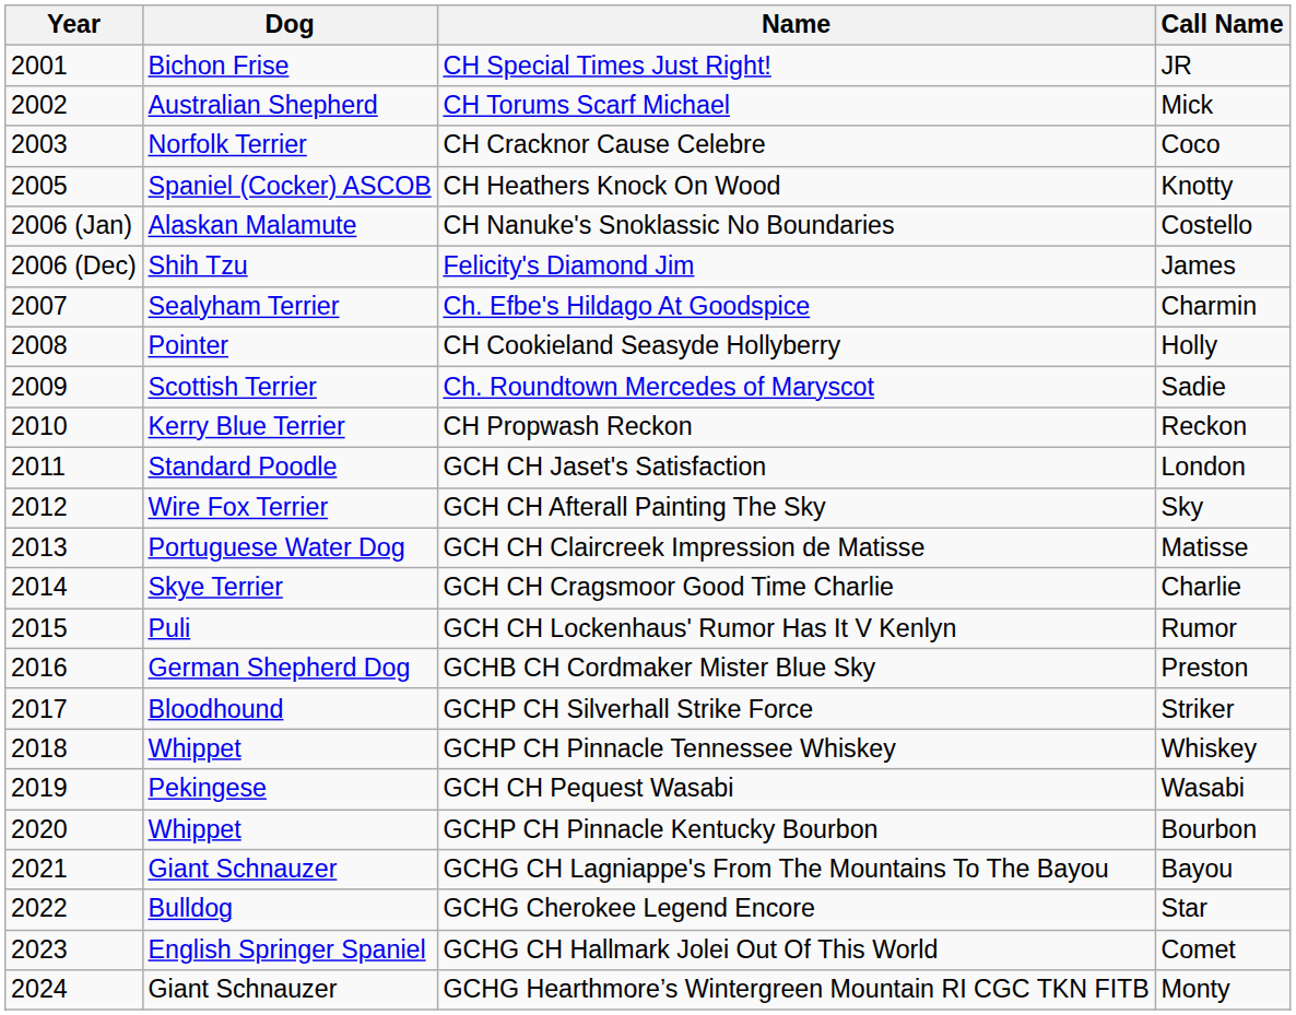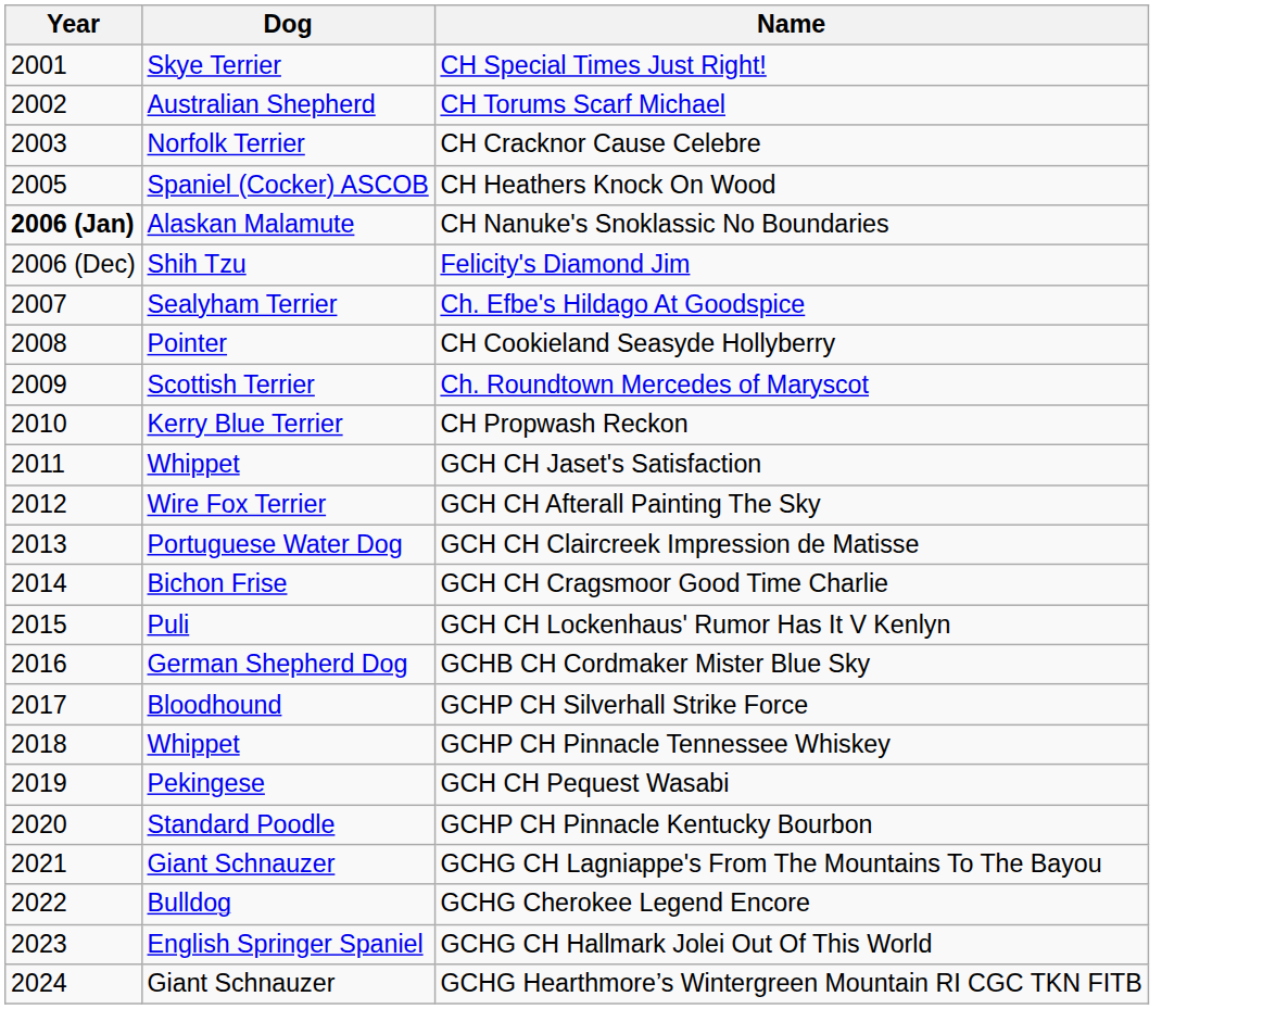 <table class="wikitable" dog>
 <tr>
 <th>Year</th>
 <th>Dog</th>
 <th>Name</th>
-<th>Call Name</th>
 </tr>
 <tr>
 <td>2001</td>
-<td><a href='#'>Bichon Frise</a></td>
+<td><a href='#'>Skye Terrier</a></td>
 <td><a href='#'>CH Special Times Just Right!</a></td>
-<td>JR</td>
 </tr>
 <tr>
 <td>2002</td>
 <td><a href='#'>Australian Shepherd</a></td>
 <td><a href='#'>CH Torums Scarf Michael</a></td>
-<td>Mick</td>
 </tr>
 <tr>
 <td>2003</td>
 <td><a href='#'>Norfolk Terrier</a></td>
 <td>CH Cracknor Cause Celebre</td>
-<td>Coco</td>
 </tr>
 <tr>
 <td>2005</td>
 <td><a href='#'>Spaniel (Cocker) ASCOB</a></td>
 <td>CH Heathers Knock On Wood</td>
-<td>Knotty</td>
 </tr>
 <tr>
-<td>2006 (Jan)</td>
+<td><strong>2006 (Jan)</strong></td>
 <td><a href='#'>Alaskan Malamute</a></td>
 <td>CH Nanuke's Snoklassic No Boundaries</td>
-<td>Costello</td>
 </tr>
 <tr>
 <td>2006 (Dec)</td>
 <td><a href='#'>Shih Tzu</a></td>
 <td><a href='#'>Felicity's Diamond Jim</a></td>
-<td>James</td>
 </tr>
 <tr>
 <td>2007</td>
 <td><a href='#'>Sealyham Terrier</a></td>
 <td><a href='#'>Ch. Efbe's Hildago At Goodspice</a></td>
-<td>Charmin</td>
 </tr>
 <tr>
 <td>2008</td>
 <td><a href='#'>Pointer</a></td>
 <td>CH Cookieland Seasyde Hollyberry</td>
-<td>Holly</td>
 </tr>
 <tr>
 <td>2009</td>
 <td><a href='#'>Scottish Terrier</a></td>
 <td><a href='#'>Ch. Roundtown Mercedes of Maryscot</a></td>
-<td>Sadie</td>
 </tr>
 <tr>
 <td>2010</td>
 <td><a href='#'>Kerry Blue Terrier</a></td>
 <td>CH Propwash Reckon</td>
-<td>Reckon</td>
 </tr>
 <tr>
 <td>2011</td>
-<td><a href='#'>Standard Poodle</a></td>
+<td><a href='#'>Whippet</a></td>
 <td>GCH CH Jaset's Satisfaction</td>
-<td>London</td>
 </tr>
 <tr>
 <td>2012</td>
 <td><a href='#'>Wire Fox Terrier</a></td>
 <td>GCH CH Afterall Painting The Sky</td>
-<td>Sky</td>
 </tr>
 <tr>
 <td>2013</td>
 <td><a href='#'>Portuguese Water Dog</a></td>
 <td>GCH CH Claircreek Impression de Matisse</td>
-<td>Matisse</td>
 </tr>
 <tr>
 <td>2014</td>
-<td><a href='#'>Skye Terrier</a></td>
+<td><a href='#'>Bichon Frise</a></td>
 <td>GCH CH Cragsmoor Good Time Charlie</td>
-<td>Charlie</td>
 </tr>
 <tr>
 <td>2015</td>
 <td><a href='#'>Puli</a></td>
 <td>GCH CH Lockenhaus' Rumor Has It V Kenlyn</td>
-<td>Rumor</td>
 </tr>
 <tr>
 <td>2016</td>
 <td><a href='#'>German Shepherd Dog</a></td>
 <td>GCHB CH Cordmaker Mister Blue Sky</td>
-<td>Preston</td>
 </tr>
 <tr>
 <td>2017</td>
 <td><a href='#'>Bloodhound</a></td>
 <td>GCHP CH Silverhall Strike Force</td>
-<td>Striker</td>
 </tr>
 <tr>
 <td>2018</td>
 <td><a href='#'>Whippet</a></td>
 <td>GCHP CH Pinnacle Tennessee Whiskey</td>
-<td>Whiskey</td>
 </tr>
 <tr>
 <td>2019</td>
 <td><a href='#'>Pekingese</a></td>
 <td>GCH CH Pequest Wasabi</td>
-<td>Wasabi</td>
 </tr>
 <tr>
 <td>2020</td>
-<td><a href='#'>Whippet</a></td>
+<td><a href='#'>Standard Poodle</a></td>
 <td>GCHP CH Pinnacle Kentucky Bourbon</td>
-<td>Bourbon</td>
 </tr>
 <tr>
 <td>2021</td>
 <td><a href='#'>Giant Schnauzer</a></td>
 <td>GCHG CH Lagniappe's From The Mountains To The Bayou</td>
-<td>Bayou</td>
 </tr>
 <tr>
 <td>2022</td>
 <td><a href='#'>Bulldog</a></td>
 <td>GCHG Cherokee Legend Encore</td>
-<td>Star</td>
 </tr>
 <tr>
 <td>2023</td>
 <td><a href='#'>English Springer Spaniel</a></td>
 <td>GCHG CH Hallmark Jolei Out Of This World</td>
-<td>Comet</td>
 </tr>
 <tr>
 <td>2024</td>
 <td>Giant Schnauzer</td>
 <td>GCHG Hearthmore’s Wintergreen Mountain RI CGC TKN FITB</td>
-<td>Monty</td>
 </tr>
 </table>
